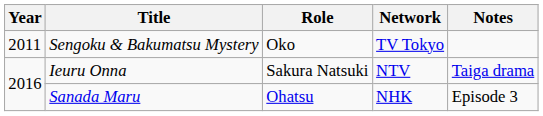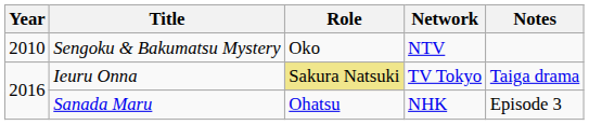 <table class="wikitable">
 <tr>
 <th>Year</th>
 <th>Title</th>
 <th>Role</th>
 <th>Network</th>
 <th>Notes</th>
 </tr>
 <tr>
-<td>2011</td>
+<td>2010</td>
 <td><em>Sengoku & Bakumatsu Mystery</em></td>
 <td>Oko</td>
-<td><a href='#'>TV Tokyo</a></td>
+<td><a href='#'>NTV</a></td>
 <td></td>
 </tr>
 <tr>
 <td rowspan="2">2016</td>
 <td><em>Ieuru Onna</em></td>
-<td>Sakura Natsuki</td>
-<td><a href='#'>NTV</a></td>
+<td style="background: khaki;">Sakura Natsuki</td>
+<td><a href='#'>TV Tokyo</a></td>
 <td><a href='#'>Taiga drama</a></td>
 </tr>
 <tr>
 <td><em><a href='#'>Sanada Maru</a></em></td>
 <td><a href='#'>Ohatsu</a></td>
 <td><a href='#'>NHK</a></td>
 <td>Episode 3</td>
 </tr>
 </table>
